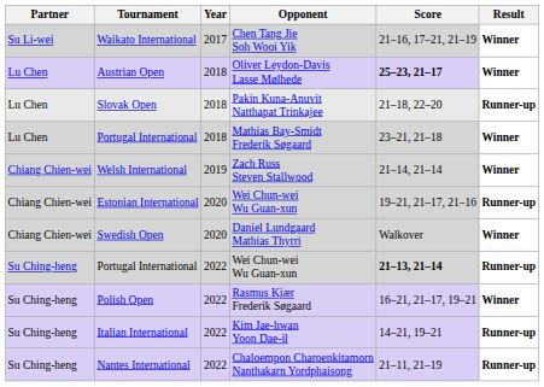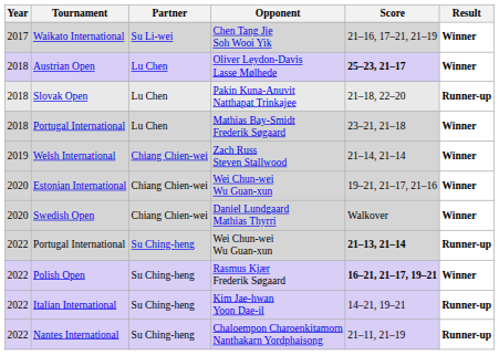 <table class="sortable wikitable" style="font-size: 90%;">
 <tr>
+<th>Year</th>
+<th>Tournament</th>
 <th>Partner</th>
-<th>Tournament</th>
-<th>Year</th>
 <th>Opponent</th>
 <th>Score</th>
 <th>Result</th>
 </tr>
 <tr style="background:#D5D5D5">
+<td align="center">2017</td>
+<td align="left"><a href='#'>Waikato International</a></td>
 <td align="left"> <a href='#'>Su Li-wei</a></td>
-<td align="left"><a href='#'>Waikato International</a></td>
-<td align="center">2017</td>
 <td align="left"> <a href='#'>Chen Tang Jie</a><br> <a href='#'>Soh Wooi Yik</a></td>
 <td align="left">21–16, 17–21, 21–19</td>
 <td style="text-align:left; background:white"> <strong>Winner</strong></td>
 </tr>
 <tr style="background:#D8CEF6">
+<td align="center">2018</td>
+<td align="left"><a href='#'>Austrian Open</a></td>
 <td align="left"> <a href='#'>Lu Chen</a></td>
-<td align="left"><a href='#'>Austrian Open</a></td>
-<td align="center">2018</td>
 <td align="left"> <a href='#'>Oliver Leydon-Davis</a><br> <a href='#'>Lasse Mølhede</a></td>
 <td align="left"><strong>25–23, 21–17</strong></td>
 <td style="text-align:left; background:white"> <strong>Winner</strong></td>
 </tr>
 <tr style="background:#E9E9E9">
+<td align="center">2018</td>
+<td align="left"><a href='#'>Slovak Open</a></td>
 <td align="left"> Lu Chen</td>
-<td align="left"><a href='#'>Slovak Open</a></td>
-<td align="center">2018</td>
 <td align="left"> <a href='#'>Pakin Kuna-Anuvit</a><br> <a href='#'>Natthapat Trinkajee</a></td>
 <td align="left">21–18, 22–20</td>
 <td style="text-align:left; background:white"> <strong>Runner-up</strong></td>
 </tr>
 <tr style="background:#D5D5D5">
+<td align="center">2018</td>
+<td align="left"><a href='#'>Portugal International</a></td>
 <td align="left"> Lu Chen</td>
-<td align="left"><a href='#'>Portugal International</a></td>
-<td align="center">2018</td>
 <td align="left"> <a href='#'>Mathias Bay-Smidt</a><br> <a href='#'>Frederik Søgaard</a></td>
 <td align="left">23–21, 21–18</td>
 <td style="text-align:left; background:white"> <strong>Winner</strong></td>
 </tr>
 <tr style="background:#D5D5D5">
+<td align="center">2019</td>
+<td align="left"><a href='#'>Welsh International</a></td>
 <td align="left"> <a href='#'>Chiang Chien-wei</a></td>
-<td align="left"><a href='#'>Welsh International</a></td>
-<td align="center">2019</td>
 <td align="left"> <a href='#'>Zach Russ</a><br> <a href='#'>Steven Stallwood</a></td>
 <td align="left">21–14, 21–14</td>
 <td style="text-align:left; background:white"> <strong>Winner</strong></td>
 </tr>
 <tr style="background:#D5D5D5">
+<td align="center">2020</td>
+<td align="left"><a href='#'>Estonian International</a></td>
 <td align="left"> Chiang Chien-wei</td>
-<td align="left"><a href='#'>Estonian International</a></td>
-<td align="center">2020</td>
 <td align="left"> <a href='#'>Wei Chun-wei</a><br> <a href='#'>Wu Guan-xun</a></td>
 <td align="left">19–21, 21–17, 21–16</td>
-<td style="text-align:left; background:white"> <strong>Runner-up</strong></td>
+<td style="text-align:left; background:white"> <strong>Winner</strong></td>
 </tr>
 <tr style="background:#D5D5D5">
+<td align="center">2020</td>
+<td align="left"><a href='#'>Swedish Open</a></td>
 <td align="left"> Chiang Chien-wei</td>
-<td align="left"><a href='#'>Swedish Open</a></td>
-<td align="center">2020</td>
 <td align="left"> <a href='#'>Daniel Lundgaard</a><br> <a href='#'>Mathias Thyrri</a></td>
 <td align="left">Walkover</td>
 <td style="text-align:left; background:white"> <strong>Winner</strong></td>
 </tr>
 <tr style="background:#D5D5D5">
+<td align="center">2022</td>
+<td align="left">Portugal International</td>
 <td align="left"> <a href='#'>Su Ching-heng</a></td>
-<td align="left">Portugal International</td>
-<td align="center">2022</td>
 <td align="left"> Wei Chun-wei<br> Wu Guan-xun</td>
 <td align="left"><strong>21–13, 21–14</strong></td>
 <td style="text-align:left; background:white"> <strong>Runner-up</strong></td>
 </tr>
 <tr style="background:#D8CEF6">
+<td align="center">2022</td>
+<td align="left"><a href='#'>Polish Open</a></td>
 <td align="left"> Su Ching-heng</td>
-<td align="left"><a href='#'>Polish Open</a></td>
-<td align="center">2022</td>
 <td align="left"> <a href='#'>Rasmus Kjær</a><br> Frederik Søgaard</td>
-<td align="left">16–21, 21–17, 19–21</td>
+<td align="left"><strong>16–21, 21–17, 19–21</strong></td>
 <td style="text-align:left; background:white"> <strong>Winner</strong></td>
 </tr>
 <tr style="background:#D8CEF6">
+<td align="center">2022</td>
+<td align="left"><a href='#'>Italian International</a></td>
 <td align="left"> Su Ching-heng</td>
-<td align="left"><a href='#'>Italian International</a></td>
-<td align="center">2022</td>
 <td align="left"> <a href='#'>Kim Jae-hwan</a><br> <a href='#'>Yoon Dae-il</a></td>
 <td align="left">14–21, 19–21</td>
 <td style="text-align:left; background:white"> <strong>Runner-up</strong></td>
 </tr>
 <tr style="background:#D8CEF6">
+<td align="center">2022</td>
+<td align="left"><a href='#'>Nantes International</a></td>
 <td align="left"> Su Ching-heng</td>
-<td align="left"><a href='#'>Nantes International</a></td>
-<td align="center">2022</td>
 <td align="left"> <a href='#'>Chaloempon Charoenkitamorn</a><br> <a href='#'>Nanthakarn Yordphaisong</a></td>
 <td align="left">21–11, 21–19</td>
 <td style="text-align:left; background:white"> <strong>Runner-up</strong></td>
 </tr>
 </table>
